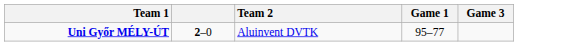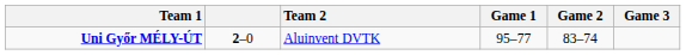 <table class=wikitable style="text-align:center">
 <tr>
 <th style="width:225px; text-align:right;">Team 1</th>
 <th style="width:80px;"></th>
 <th style="width:225px; text-align:left;">Team 2</th>
 <th style="width:70px;">Game 1</th>
+<th style="width:70px;">Game 2</th>
 <th style="width:70px;">Game 3</th>
 </tr>
 <tr>
 <td align=right><strong><a href='#'>Uni Győr MÉLY-ÚT</a></strong></td>
 <td><strong>2</strong>–0</td>
 <td align=left><a href='#'>Aluinvent DVTK</a></td>
 <td>95–77</td>
+<td>83–74</td>
 <td></td>
 </tr>
 </table>
